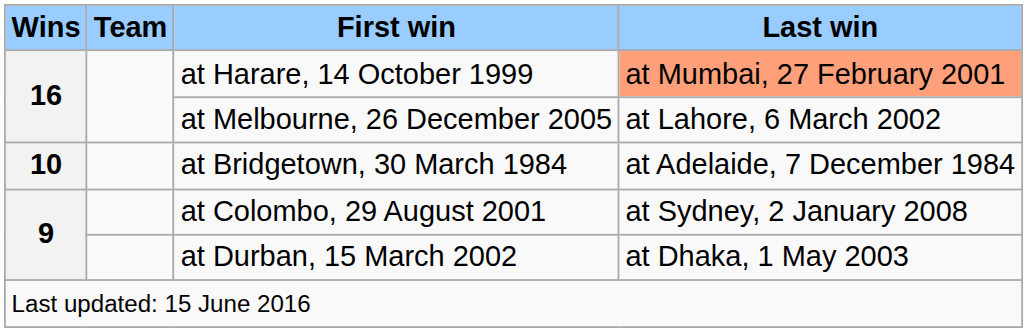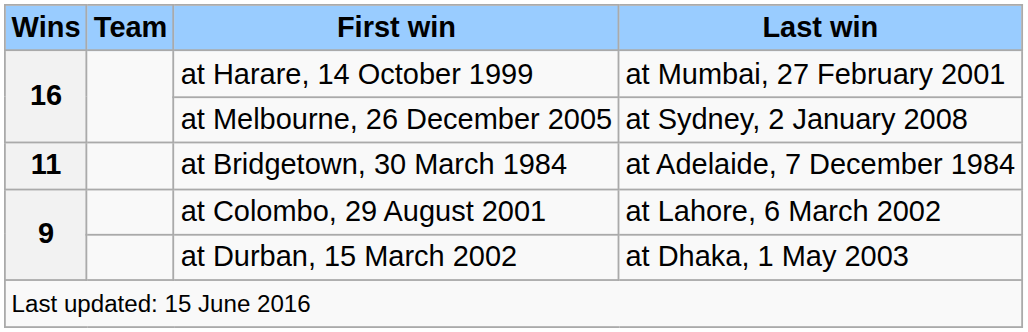 <table class="wikitable">
 <tr>
 <th style="background:#9cf;">Wins</th>
 <th style="background:#9cf;">Team</th>
 <th style="background:#9cf;">First win</th>
 <th style="background:#9cf;">Last win</th>
 </tr>
 <tr>
 <th rowspan="2">16</th>
 <td rowspan="2"></td>
 <td> at Harare, 14 October 1999</td>
-<td style="background: lightsalmon;"> at Mumbai, 27 February 2001</td>
+<td> at Mumbai, 27 February 2001</td>
 </tr>
 <tr>
 <td> at Melbourne, 26 December 2005</td>
-<td> at Lahore, 6 March 2002</td>
+<td> at Sydney, 2 January 2008</td>
 </tr>
 <tr>
-<th>10</th>
+<th>11</th>
 <td></td>
 <td> at Bridgetown, 30 March 1984</td>
 <td> at Adelaide, 7 December 1984</td>
 </tr>
 <tr>
 <th rowspan="2">9</th>
 <td></td>
 <td> at Colombo, 29 August 2001</td>
-<td> at Sydney, 2 January 2008</td>
+<td> at Lahore, 6 March 2002</td>
 </tr>
 <tr>
 <td></td>
 <td> at Durban, 15 March 2002</td>
 <td> at Dhaka, 1 May 2003</td>
 </tr>
 <tr>
 <td colspan=4><small>Last updated: 15 June 2016</small></td>
 </tr>
 </table>
